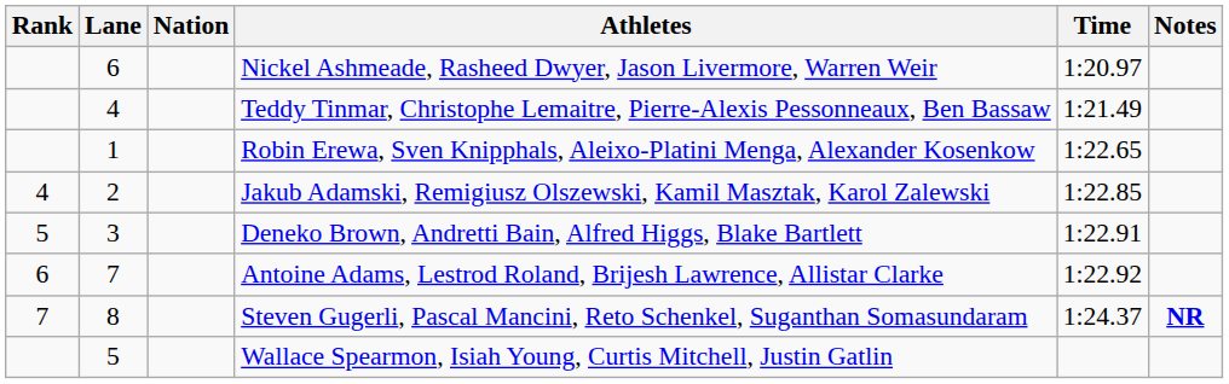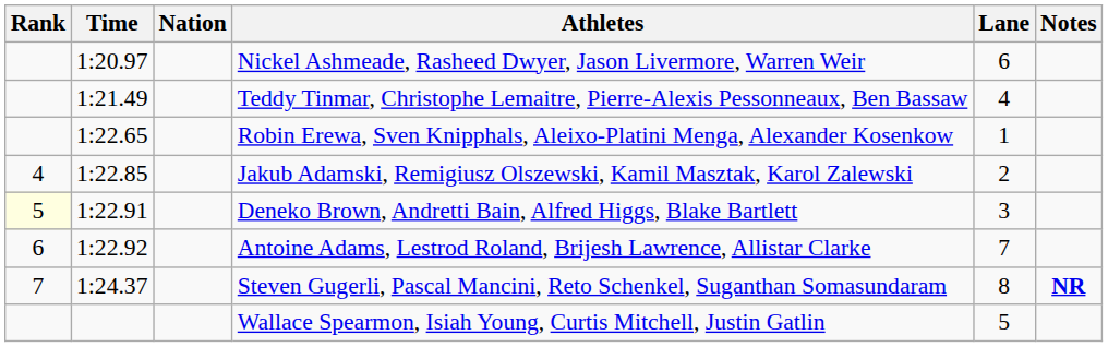 <table class="wikitable sortable" style="text-align:center">
 <tr>
 <th>Rank</th>
-<th>Lane</th>
+<th>Time</th>
 <th>Nation</th>
 <th>Athletes</th>
-<th>Time</th>
+<th>Lane</th>
 <th>Notes</th>
 </tr>
 <tr>
 <td></td>
-<td>6</td>
+<td>1:20.97</td>
 <td align=left></td>
 <td align=left><a href='#'>Nickel Ashmeade</a>, <a href='#'>Rasheed Dwyer</a>, <a href='#'>Jason Livermore</a>, <a href='#'>Warren Weir</a></td>
-<td>1:20.97</td>
+<td>6</td>
 <td></td>
 </tr>
 <tr>
 <td></td>
-<td>4</td>
+<td>1:21.49</td>
 <td align=left></td>
 <td align=left><a href='#'>Teddy Tinmar</a>, <a href='#'>Christophe Lemaitre</a>, <a href='#'>Pierre-Alexis Pessonneaux</a>, <a href='#'>Ben Bassaw</a></td>
-<td>1:21.49</td>
+<td>4</td>
 <td></td>
 </tr>
 <tr>
 <td></td>
-<td>1</td>
+<td>1:22.65</td>
 <td align=left></td>
 <td align=left><a href='#'>Robin Erewa</a>, <a href='#'>Sven Knipphals</a>, <a href='#'>Aleixo-Platini Menga</a>, <a href='#'>Alexander Kosenkow</a></td>
-<td>1:22.65</td>
+<td>1</td>
 <td></td>
 </tr>
 <tr>
 <td>4</td>
-<td>2</td>
+<td>1:22.85</td>
 <td align=left></td>
 <td align=left><a href='#'>Jakub Adamski</a>, <a href='#'>Remigiusz Olszewski</a>, <a href='#'>Kamil Masztak</a>, <a href='#'>Karol Zalewski</a></td>
-<td>1:22.85</td>
+<td>2</td>
 <td></td>
 </tr>
 <tr>
-<td>5</td>
-<td>3</td>
+<td style="background: lightyellow;">5</td>
+<td>1:22.91</td>
 <td align=left></td>
 <td align=left><a href='#'>Deneko Brown</a>, <a href='#'>Andretti Bain</a>, <a href='#'>Alfred Higgs</a>, <a href='#'>Blake Bartlett</a></td>
-<td>1:22.91</td>
+<td>3</td>
 <td></td>
 </tr>
 <tr>
 <td>6</td>
-<td>7</td>
+<td>1:22.92</td>
 <td align=left></td>
 <td align=left><a href='#'>Antoine Adams</a>, <a href='#'>Lestrod Roland</a>, <a href='#'>Brijesh Lawrence</a>, <a href='#'>Allistar Clarke</a></td>
-<td>1:22.92</td>
+<td>7</td>
 <td></td>
 </tr>
 <tr>
 <td>7</td>
-<td>8</td>
+<td>1:24.37</td>
 <td align=left></td>
 <td align=left><a href='#'>Steven Gugerli</a>, <a href='#'>Pascal Mancini</a>, <a href='#'>Reto Schenkel</a>, <a href='#'>Suganthan Somasundaram</a></td>
-<td>1:24.37</td>
+<td>8</td>
 <td><strong><a href='#'>NR</a></strong></td>
 </tr>
 <tr>
 <td></td>
-<td>5</td>
+<td></td>
 <td align=left></td>
 <td align=left><a href='#'>Wallace Spearmon</a>, <a href='#'>Isiah Young</a>, <a href='#'>Curtis Mitchell</a>, <a href='#'>Justin Gatlin</a></td>
-<td></td>
+<td>5</td>
 <td></td>
 </tr>
 </table>
